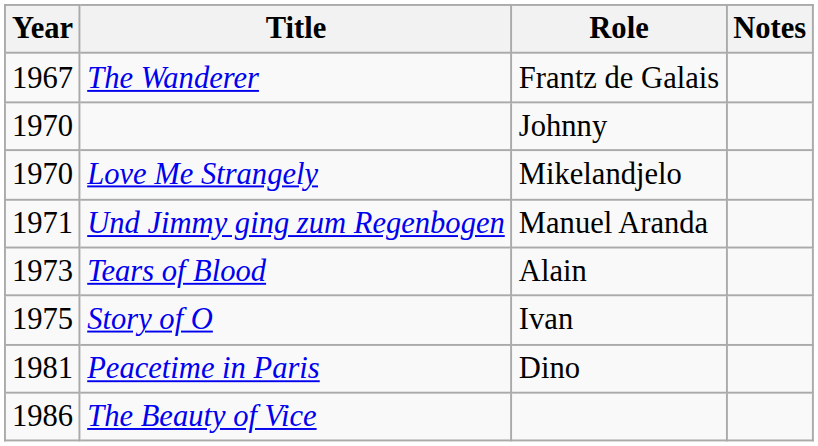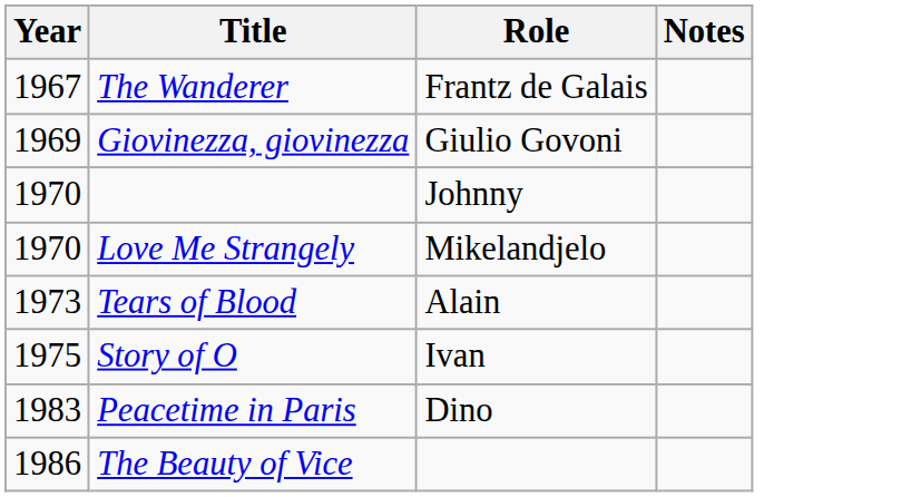 <table class="wikitable sortable">
 <tr>
 <th>Year</th>
 <th>Title</th>
 <th>Role</th>
 <th class="unsortable">Notes</th>
 </tr>
 <tr>
 <td>1967</td>
 <td><em><a href='#'>The Wanderer</a></em></td>
 <td>Frantz de Galais</td>
+<td></td>
+</tr>
+<tr>
+<td>1969</td>
+<td><em><a href='#'>Giovinezza, giovinezza</a></em></td>
+<td>Giulio Govoni</td>
 <td></td>
 </tr>
 <tr>
 <td>1970</td>
 <td><em></em></td>
 <td>Johnny</td>
 <td></td>
 </tr>
 <tr>
 <td>1970</td>
 <td><em><a href='#'>Love Me Strangely</a></em></td>
 <td>Mikelandjelo</td>
 <td></td>
 </tr>
 <tr>
-<td>1971</td>
-<td><em><a href='#'>Und Jimmy ging zum Regenbogen</a></em></td>
-<td>Manuel Aranda</td>
-<td></td>
-</tr>
-<tr>
 <td>1973</td>
 <td><em><a href='#'>Tears of Blood</a></em></td>
 <td>Alain</td>
 <td></td>
 </tr>
 <tr>
 <td>1975</td>
 <td><em><a href='#'>Story of O</a></em></td>
 <td>Ivan</td>
 <td></td>
 </tr>
 <tr>
-<td>1981</td>
+<td>1983</td>
 <td><em><a href='#'>Peacetime in Paris</a></em></td>
 <td>Dino</td>
 <td></td>
 </tr>
 <tr>
 <td>1986</td>
 <td><em><a href='#'>The Beauty of Vice</a></em></td>
 <td></td>
 <td></td>
 </tr>
 </table>
